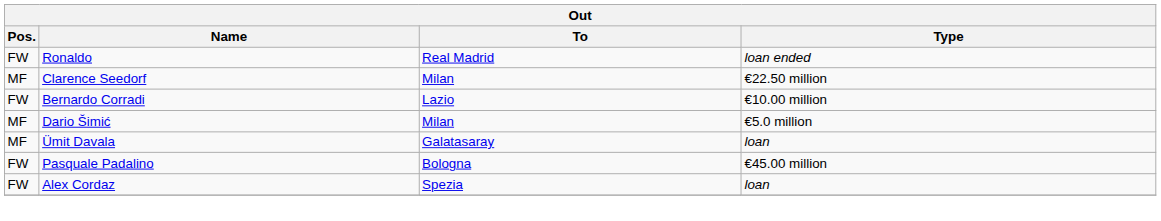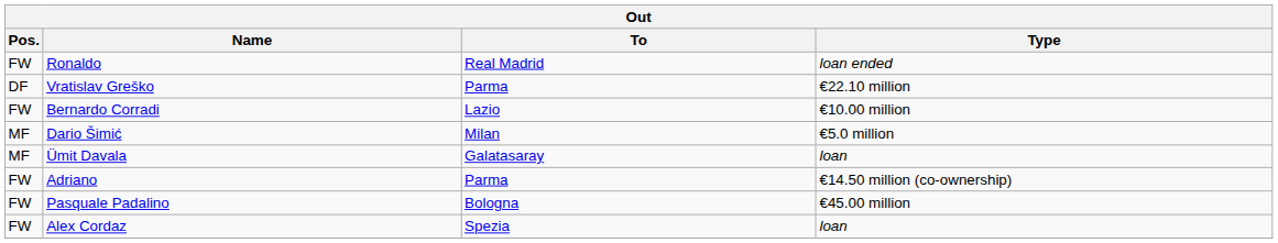 <table class="wikitable" style="font-size:90%;">
 <tr>
 <th colspan="4">Out</th>
 </tr>
 <tr>
 <th width=3%>Pos.</th>
 <th width=33%>Name</th>
 <th width=28%>To</th>
 <th width=36%>Type</th>
 </tr>
 <tr>
 <td>FW</td>
 <td><a href='#'>Ronaldo</a></td>
 <td><a href='#'>Real Madrid</a></td>
 <td><em>loan ended</em></td>
 </tr>
 <tr>
-<td>MF</td>
-<td><a href='#'>Clarence Seedorf</a></td>
-<td><a href='#'>Milan</a></td>
-<td>€22.50 million</td>
+<td>DF</td>
+<td><a href='#'>Vratislav Greško</a></td>
+<td><a href='#'>Parma</a></td>
+<td>€22.10 million</td>
 </tr>
 <tr>
 <td>FW</td>
 <td><a href='#'>Bernardo Corradi</a></td>
 <td><a href='#'>Lazio</a></td>
 <td>€10.00 million</td>
 </tr>
 <tr>
 <td>MF</td>
 <td><a href='#'>Dario Šimić</a></td>
 <td><a href='#'>Milan</a></td>
 <td>€5.0 million</td>
 </tr>
 <tr>
 <td>MF</td>
 <td><a href='#'>Ümit Davala</a></td>
 <td><a href='#'>Galatasaray</a></td>
 <td><em>loan</em></td>
 </tr>
 <tr>
 <td>FW</td>
+<td><a href='#'>Adriano</a></td>
+<td><a href='#'>Parma</a></td>
+<td>€14.50 million (co-ownership)</td>
+</tr>
+<tr>
+<td>FW</td>
 <td><a href='#'>Pasquale Padalino</a></td>
 <td><a href='#'>Bologna</a></td>
 <td>€45.00 million</td>
 </tr>
 <tr>
 <td>FW</td>
 <td><a href='#'>Alex Cordaz</a></td>
 <td><a href='#'>Spezia</a></td>
 <td><em>loan</em></td>
 </tr>
 <tr>
 </tr>
 </table>
